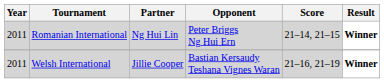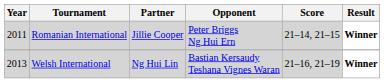 <table class="sortable wikitable" style="font-size: 90%;">
 <tr>
 <th>Year</th>
 <th>Tournament</th>
 <th>Partner</th>
 <th>Opponent</th>
 <th>Score</th>
 <th>Result</th>
 </tr>
 <tr style="background:#D5D5D5">
 <td align="center">2011</td>
 <td align="left"><a href='#'>Romanian International</a></td>
-<td align="left"> <a href='#'>Ng Hui Lin</a></td>
+<td align="left"> <a href='#'>Jillie Cooper</a></td>
 <td align="left"> <a href='#'>Peter Briggs</a> <br>  <a href='#'>Ng Hui Ern</a></td>
 <td align="left">21–14, 21–15</td>
 <td style="text-align:left; background:white"> <strong>Winner</strong></td>
 </tr>
 <tr>
 </tr>
 <tr style="background:#D5D5D5">
-<td align="center">2011</td>
+<td align="center">2013</td>
 <td align="left"><a href='#'>Welsh International</a></td>
-<td align="left"> <a href='#'>Jillie Cooper</a></td>
+<td align="left"> <a href='#'>Ng Hui Lin</a></td>
 <td align="left"> <a href='#'>Bastian Kersaudy</a> <br>  <a href='#'>Teshana Vignes Waran</a></td>
 <td align="left">21–16, 21–19</td>
 <td style="text-align:left; background:white"> <strong>Winner</strong></td>
 </tr>
 </table>
